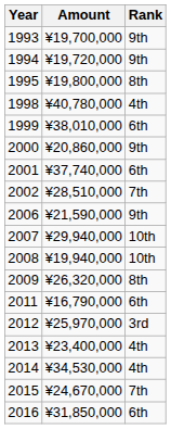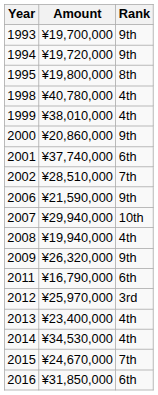 <table class="wikitable">
 <tr>
 <th>Year</th>
 <th>Amount</th>
 <th>Rank</th>
 </tr>
 <tr>
 <td>1993</td>
 <td>¥19,700,000</td>
 <td>9th</td>
 </tr>
 <tr>
 <td>1994</td>
 <td>¥19,720,000</td>
 <td>9th</td>
 </tr>
 <tr>
 <td>1995</td>
 <td>¥19,800,000</td>
 <td>8th</td>
 </tr>
 <tr>
 <td>1998</td>
 <td>¥40,780,000</td>
 <td>4th</td>
 </tr>
 <tr>
 <td>1999</td>
 <td>¥38,010,000</td>
-<td>6th</td>
+<td>4th</td>
 </tr>
 <tr>
 <td>2000</td>
 <td>¥20,860,000</td>
 <td>9th</td>
 </tr>
 <tr>
 <td>2001</td>
 <td>¥37,740,000</td>
 <td>6th</td>
 </tr>
 <tr>
 <td>2002</td>
 <td>¥28,510,000</td>
 <td>7th</td>
 </tr>
 <tr>
 <td>2006</td>
 <td>¥21,590,000</td>
 <td>9th</td>
 </tr>
 <tr>
 <td>2007</td>
 <td>¥29,940,000</td>
 <td>10th</td>
 </tr>
 <tr>
 <td>2008</td>
 <td>¥19,940,000</td>
-<td>10th</td>
+<td>4th</td>
 </tr>
 <tr>
 <td>2009</td>
 <td>¥26,320,000</td>
-<td>8th</td>
+<td>9th</td>
 </tr>
 <tr>
 <td>2011</td>
 <td>¥16,790,000</td>
 <td>6th</td>
 </tr>
 <tr>
 <td>2012</td>
 <td>¥25,970,000</td>
 <td>3rd</td>
 </tr>
 <tr>
 <td>2013</td>
 <td>¥23,400,000</td>
 <td>4th</td>
 </tr>
 <tr>
 <td>2014</td>
 <td>¥34,530,000</td>
 <td>4th</td>
 </tr>
 <tr>
 <td>2015</td>
 <td>¥24,670,000</td>
 <td>7th</td>
 </tr>
 <tr>
 <td>2016</td>
 <td>¥31,850,000</td>
 <td>6th</td>
 </tr>
 </table>
